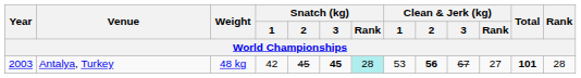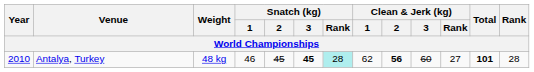 <table class = "wikitable" style="text-align:center;">
 <tr>
 <th rowspan=2 width=40>Year</th>
 <th rowspan=2 width=250>Venue</th>
 <th rowspan=2 width=60>Weight</th>
 <th colspan=4>Snatch (kg)</th>
 <th colspan=4>Clean & Jerk (kg)</th>
 <th rowspan=2 width=40>Total</th>
 <th rowspan=2 width=40>Rank</th>
 </tr>
 <tr>
 <th width=40>1</th>
 <th width=40>2</th>
 <th width=40>3</th>
 <th width=40>Rank</th>
 <th width=40>1</th>
 <th width=40>2</th>
 <th width=40>3</th>
 <th width=40>Rank</th>
 </tr>
 <tr>
 <th colspan=13><a href='#'>World Championships</a></th>
 </tr>
 <tr>
-<td><a href='#'>2003</a></td>
+<td><a href='#'>2010</a></td>
 <td align=left> <a href='#'>Antalya</a>, <a href='#'>Turkey</a></td>
 <td><a href='#'>48 kg</a></td>
-<td>42</td>
+<td>46</td>
 <td><s> 45</s></td>
 <td><strong>45</strong></td>
 <td style="background: paleturquoise;">28</td>
-<td>53</td>
+<td>62</td>
 <td><strong>56</strong></td>
-<td><s> 67</s></td>
+<td><s> 60</s></td>
 <td>27</td>
 <td><strong>101</strong></td>
 <td>28</td>
 </tr>
 </table>
